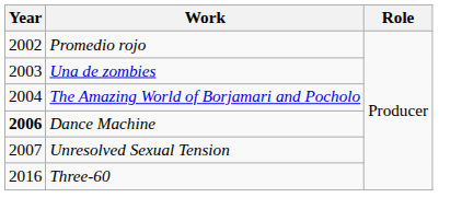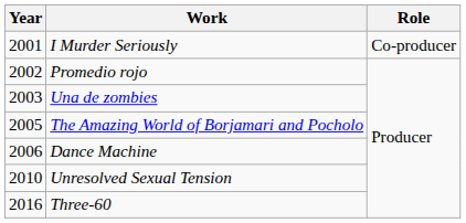 <table class="wikitable sortable">
 <tr>
 <th>Year</th>
 <th>Work</th>
 <th>Role</th>
+</tr>
+<tr>
+<td>2001</td>
+<td><em>I Murder Seriously</em></td>
+<td>Co-producer</td>
 </tr>
 <tr>
 <td>2002</td>
 <td><em>Promedio rojo</em></td>
 <td rowspan=6>Producer</td>
 </tr>
 <tr>
 <td>2003</td>
 <td><em><a href='#'>Una de zombies</a></em></td>
 </tr>
 <tr>
-<td>2004</td>
+<td>2005</td>
 <td><em><a href='#'>The Amazing World of Borjamari and Pocholo</a></em></td>
 </tr>
 <tr>
-<td><strong>2006</strong></td>
+<td>2006</td>
 <td><em>Dance Machine</em></td>
 </tr>
 <tr>
-<td>2007</td>
+<td>2010</td>
 <td><em>Unresolved Sexual Tension</em></td>
 </tr>
 <tr>
 <td>2016</td>
 <td><em>Three-60</em></td>
 </tr>
 </table>
